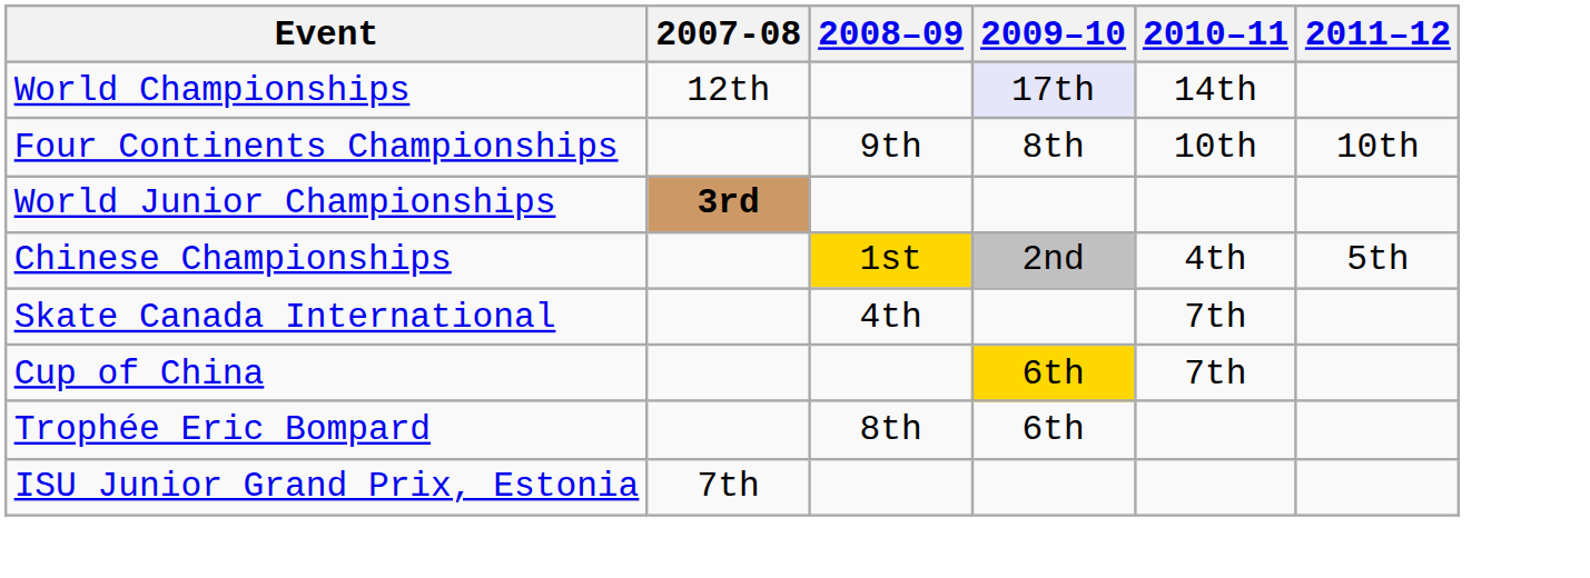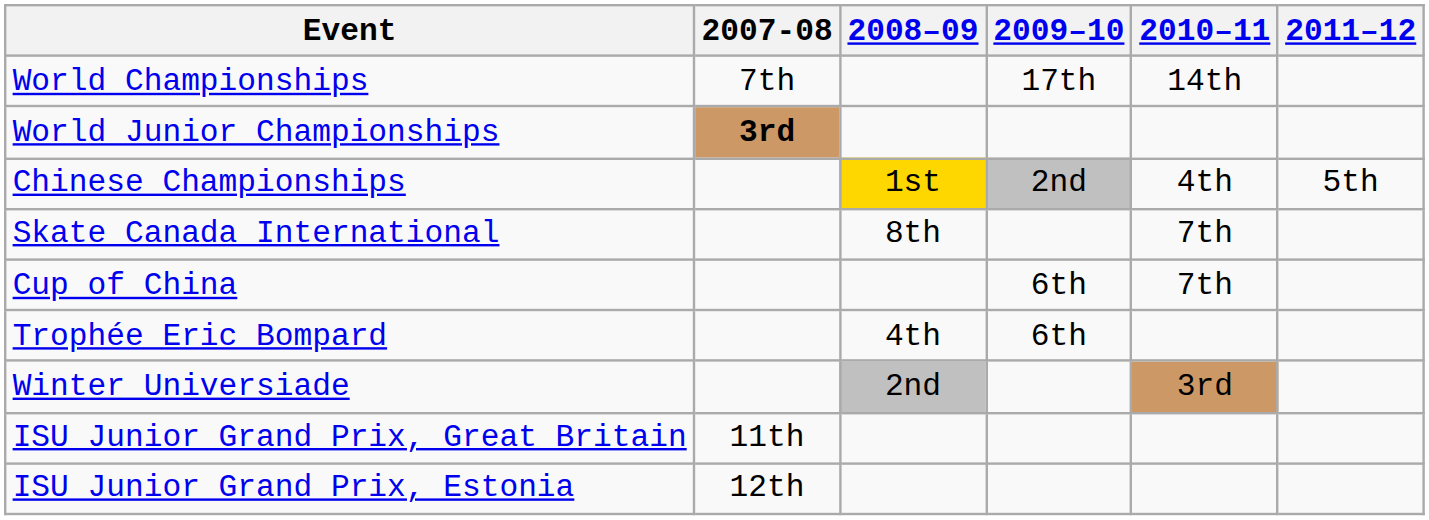 <table class="wikitable" style="text-align:center">
 <tr>
 <th>Event</th>
 <th>2007-08</th>
 <th><a href='#'>2008–09</a></th>
 <th><a href='#'>2009–10</a></th>
 <th><a href='#'>2010–11</a></th>
 <th><a href='#'>2011–12</a></th>
 </tr>
 <tr>
 <td align=left><a href='#'>World Championships</a></td>
-<td>12th</td>
+<td>7th</td>
 <td></td>
-<td style="background: lavender;">17th</td>
+<td>17th</td>
 <td>14th</td>
 <td></td>
-</tr>
-<tr>
-<td align=left><a href='#'>Four Continents Championships</a></td>
-<td></td>
-<td>9th</td>
-<td>8th</td>
-<td>10th</td>
-<td>10th</td>
 </tr>
 <tr>
 <td align=left><a href='#'>World Junior Championships</a></td>
 <td bgcolor=cc9966><strong>3rd</strong></td>
 <td></td>
 <td></td>
 <td></td>
 <td></td>
 </tr>
 <tr>
 <td align=left><a href='#'>Chinese Championships</a></td>
 <td></td>
 <td bgcolor=gold>1st</td>
 <td bgcolor=silver>2nd</td>
 <td>4th</td>
 <td>5th</td>
 </tr>
 <tr>
 <td align=left><a href='#'>Skate Canada International</a></td>
 <td></td>
-<td>4th</td>
+<td>8th</td>
 <td></td>
 <td>7th</td>
 <td></td>
 </tr>
 <tr>
 <td align=left><a href='#'>Cup of China</a></td>
 <td></td>
 <td></td>
-<td style="background: gold;">6th</td>
+<td>6th</td>
 <td>7th</td>
 <td></td>
 </tr>
 <tr>
 <td align=left><a href='#'>Trophée Eric Bompard</a></td>
 <td></td>
-<td>8th</td>
+<td>4th</td>
 <td>6th</td>
 <td></td>
 <td></td>
 </tr>
 <tr>
+<td align=left><a href='#'>Winter Universiade</a></td>
+<td></td>
+<td bgcolor=silver>2nd</td>
+<td></td>
+<td bgcolor=cc9966>3rd</td>
+<td></td>
+</tr>
+<tr>
+<td align=left><a href='#'>ISU Junior Grand Prix, Great Britain</a></td>
+<td>11th</td>
+<td></td>
+<td></td>
+<td></td>
+<td></td>
+</tr>
+<tr>
 <td align=left><a href='#'>ISU Junior Grand Prix, Estonia</a></td>
-<td>7th</td>
+<td>12th</td>
 <td></td>
 <td></td>
 <td></td>
 <td></td>
 </tr>
 </table>
